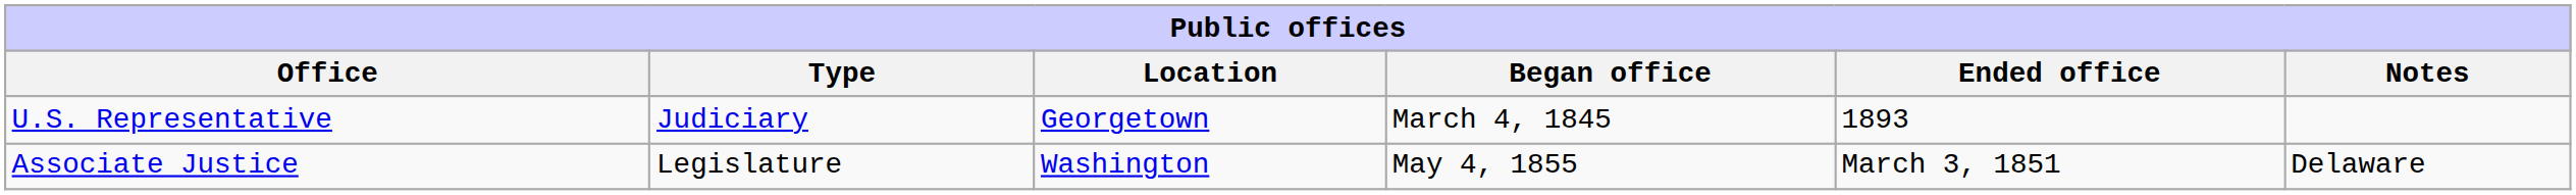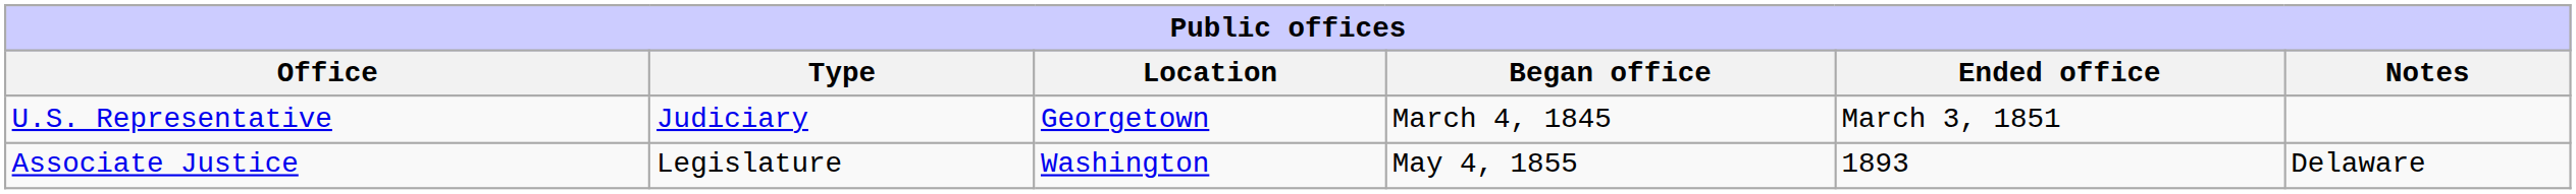 <table class=wikitable style="width: 94%" style="text-align: center;" align="center">
 <tr bgcolor=#cccccc>
 <th colspan=7 style="background: #ccccff;">Public offices</th>
 </tr>
 <tr>
 <th><strong>Office</strong></th>
 <th><strong>Type</strong></th>
 <th><strong>Location</strong></th>
 <th><strong>Began office</strong></th>
 <th><strong>Ended office</strong></th>
 <th><strong>Notes</strong></th>
 </tr>
 <tr>
 <td><a href='#'>U.S. Representative</a></td>
 <td><a href='#'>Judiciary</a></td>
 <td><a href='#'>Georgetown</a></td>
 <td>March 4, 1845</td>
-<td>1893</td>
+<td>March 3, 1851</td>
 <td></td>
 </tr>
 <tr>
 <td><a href='#'>Associate Justice</a></td>
 <td>Legislature</td>
 <td><a href='#'>Washington</a></td>
 <td>May 4, 1855</td>
-<td>March 3, 1851</td>
+<td>1893</td>
 <td>Delaware</td>
 </tr>
 </table>
